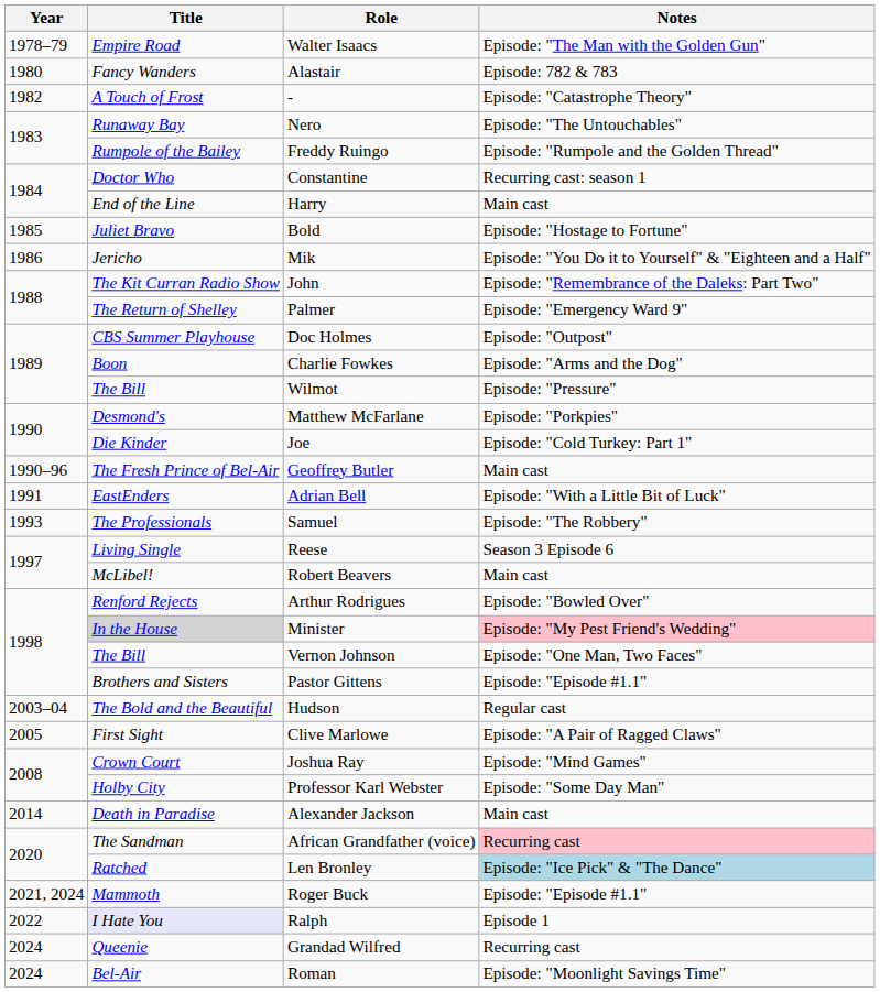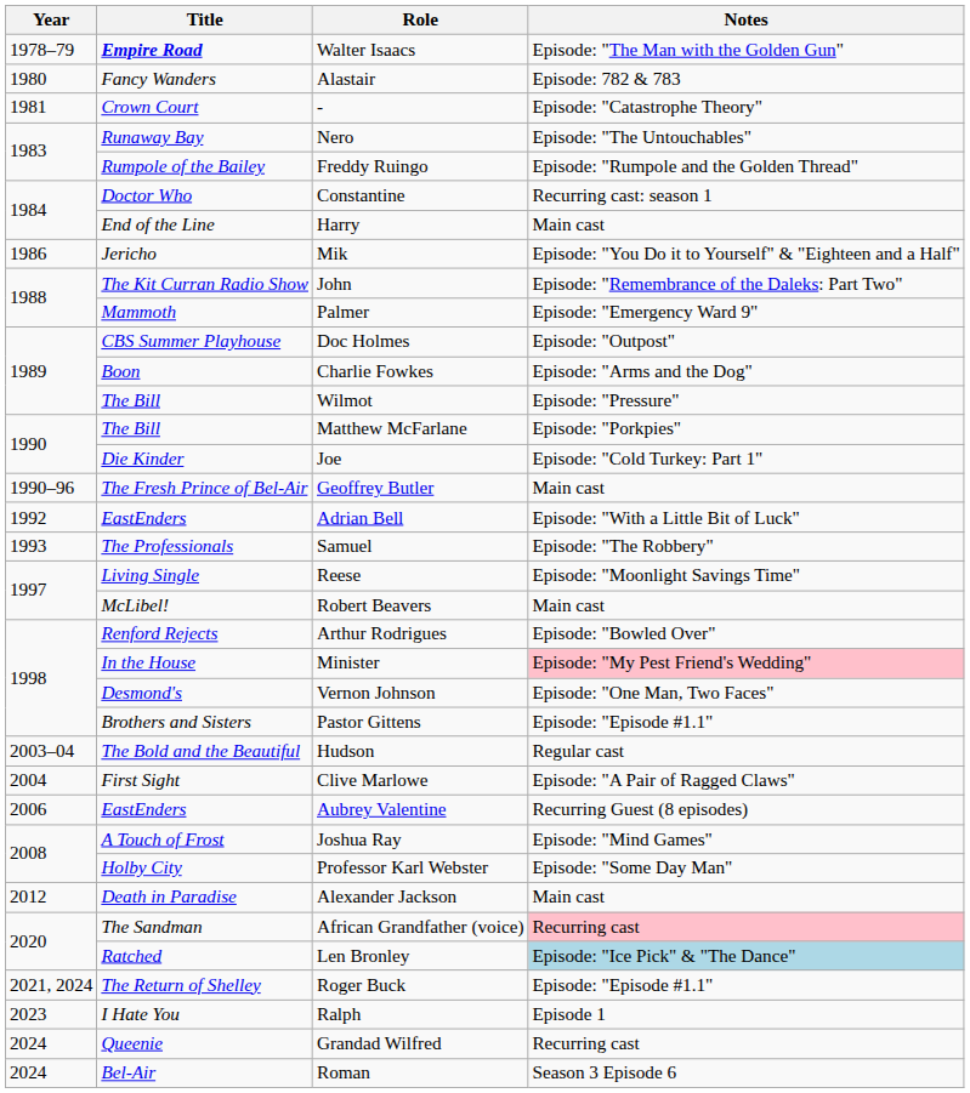 <table class="wikitable plainrowheaders sortable" style="margin-right: 0;">
 <tr>
 <th scope="col">Year</th>
 <th scope="col">Title</th>
 <th scope="col">Role</th>
 <th scope="col" class="unsortable">Notes</th>
 </tr>
 <tr>
 <td>1978–79</td>
-<td><em><a href='#'>Empire Road</a></em></td>
+<td><strong><em><a href='#'>Empire Road</a></em></strong></td>
 <td>Walter Isaacs</td>
 <td>Episode: "<a href='#'>The Man with the Golden Gun</a>"</td>
 </tr>
 <tr>
 <td>1980</td>
 <td><em>Fancy Wanders</em></td>
 <td>Alastair</td>
 <td>Episode: 782 & 783</td>
 </tr>
 <tr>
-<td>1982</td>
-<td><em><a href='#'>A Touch of Frost</a></em></td>
+<td>1981</td>
+<td><em><a href='#'>Crown Court</a></em></td>
 <td>-</td>
 <td>Episode: "Catastrophe Theory"</td>
 </tr>
 <tr>
 <td rowspan=2>1983</td>
 <td><em><a href='#'>Runaway Bay</a></em></td>
 <td>Nero</td>
 <td>Episode: "The Untouchables"</td>
 </tr>
 <tr>
 <td><em><a href='#'>Rumpole of the Bailey</a></em></td>
 <td>Freddy Ruingo</td>
 <td>Episode: "Rumpole and the Golden Thread"</td>
 </tr>
 <tr>
 <td rowspan=2>1984</td>
 <td><em><a href='#'>Doctor Who</a></em></td>
 <td>Constantine</td>
 <td>Recurring cast: season 1</td>
 </tr>
 <tr>
 <td><em>End of the Line</em></td>
 <td>Harry</td>
 <td>Main cast</td>
 </tr>
 <tr>
-<td>1985</td>
-<td><em><a href='#'>Juliet Bravo</a></em></td>
-<td>Bold</td>
-<td>Episode: "Hostage to Fortune"</td>
-</tr>
-<tr>
 <td>1986</td>
 <td><em>Jericho</em></td>
 <td>Mik</td>
 <td>Episode: "You Do it to Yourself" & "Eighteen and a Half"</td>
 </tr>
 <tr>
 <td rowspan=2>1988</td>
 <td><em><a href='#'>The Kit Curran Radio Show</a></em></td>
 <td>John</td>
 <td>Episode: "<a href='#'>Remembrance of the Daleks</a>: Part Two"</td>
 </tr>
 <tr>
-<td><em><a href='#'>The Return of Shelley</a></em></td>
+<td><em><a href='#'>Mammoth</a></em></td>
 <td>Palmer</td>
 <td>Episode: "Emergency Ward 9"</td>
 </tr>
 <tr>
 <td rowspan=3>1989</td>
 <td><em><a href='#'>CBS Summer Playhouse</a></em></td>
 <td>Doc Holmes</td>
 <td>Episode: "Outpost"</td>
 </tr>
 <tr>
 <td><em><a href='#'>Boon</a></em></td>
 <td>Charlie Fowkes</td>
 <td>Episode: "Arms and the Dog"</td>
 </tr>
 <tr>
 <td><em><a href='#'>The Bill</a></em></td>
 <td>Wilmot</td>
 <td>Episode: "Pressure"</td>
 </tr>
 <tr>
 <td rowspan=2>1990</td>
-<td><em><a href='#'>Desmond's</a></em></td>
+<td><em><a href='#'>The Bill</a></em></td>
 <td>Matthew McFarlane</td>
 <td>Episode: "Porkpies"</td>
 </tr>
 <tr>
 <td><em><a href='#'>Die Kinder</a></em></td>
 <td>Joe</td>
 <td>Episode: "Cold Turkey: Part 1"</td>
 </tr>
 <tr>
 <td>1990–96</td>
 <td><em><a href='#'>The Fresh Prince of Bel-Air</a></em></td>
 <td><a href='#'>Geoffrey Butler</a></td>
 <td>Main cast</td>
 </tr>
 <tr>
-<td>1991</td>
+<td>1992</td>
 <td><em><a href='#'>EastEnders</a></em></td>
 <td><a href='#'>Adrian Bell</a></td>
 <td>Episode: "With a Little Bit of Luck"</td>
 </tr>
 <tr>
 <td>1993</td>
 <td><em><a href='#'>The Professionals</a></em></td>
 <td>Samuel</td>
 <td>Episode: "The Robbery"</td>
 </tr>
 <tr>
 <td rowspan=2>1997</td>
 <td><em><a href='#'>Living Single</a></em></td>
 <td>Reese</td>
-<td>Season 3 Episode 6</td>
+<td>Episode: "Moonlight Savings Time"</td>
 </tr>
 <tr>
 <td><em>McLibel!</em></td>
 <td>Robert Beavers</td>
 <td>Main cast</td>
 </tr>
 <tr>
 <td rowspan=4>1998</td>
 <td><em><a href='#'>Renford Rejects</a></em></td>
 <td>Arthur Rodrigues</td>
 <td>Episode: "Bowled Over"</td>
 </tr>
 <tr>
-<td style="background: lightgrey;"><em><a href='#'>In the House</a></em></td>
+<td><em><a href='#'>In the House</a></em></td>
 <td>Minister</td>
 <td style="background: pink;">Episode: "My Pest Friend's Wedding"</td>
 </tr>
 <tr>
-<td><em><a href='#'>The Bill</a></em></td>
+<td><em><a href='#'>Desmond's</a></em></td>
 <td>Vernon Johnson</td>
 <td>Episode: "One Man, Two Faces"</td>
 </tr>
 <tr>
 <td><em>Brothers and Sisters</em></td>
 <td>Pastor Gittens</td>
 <td>Episode: "Episode #1.1"</td>
 </tr>
 <tr>
 <td>2003–04</td>
 <td><em><a href='#'>The Bold and the Beautiful</a></em></td>
 <td>Hudson</td>
 <td>Regular cast</td>
 </tr>
 <tr>
-<td>2005</td>
+<td>2004</td>
 <td><em>First Sight</em></td>
 <td>Clive Marlowe</td>
 <td>Episode: "A Pair of Ragged Claws"</td>
 </tr>
 <tr>
+<td>2006</td>
+<td><em><a href='#'>EastEnders</a></em></td>
+<td><a href='#'>Aubrey Valentine</a></td>
+<td>Recurring Guest (8 episodes)</td>
+</tr>
+<tr>
 <td rowspan=2>2008</td>
-<td><em><a href='#'>Crown Court</a></em></td>
+<td><em><a href='#'>A Touch of Frost</a></em></td>
 <td>Joshua Ray</td>
 <td>Episode: "Mind Games"</td>
 </tr>
 <tr>
 <td><em><a href='#'>Holby City</a></em></td>
 <td>Professor Karl Webster</td>
 <td>Episode: "Some Day Man"</td>
 </tr>
 <tr>
-<td>2014</td>
+<td>2012</td>
 <td><em><a href='#'>Death in Paradise</a></em></td>
 <td>Alexander Jackson</td>
 <td>Main cast</td>
 </tr>
 <tr>
 <td rowspan=2>2020</td>
 <td><em>The Sandman</em></td>
 <td>African Grandfather (voice)</td>
 <td style="background: pink;">Recurring cast</td>
 </tr>
 <tr>
 <td><em><a href='#'>Ratched</a></em></td>
 <td>Len Bronley</td>
 <td style="background: lightblue;">Episode: "Ice Pick" & "The Dance"</td>
 </tr>
 <tr>
 <td>2021, 2024</td>
-<td><em><a href='#'>Mammoth</a></em></td>
+<td><em><a href='#'>The Return of Shelley</a></em></td>
 <td>Roger Buck</td>
 <td>Episode: "Episode #1.1"</td>
 </tr>
 <tr>
-<td>2022</td>
-<td style="background: lavender;"><em>I Hate You</em></td>
+<td>2023</td>
+<td><em>I Hate You</em></td>
 <td>Ralph</td>
 <td>Episode 1</td>
 </tr>
 <tr>
 <td>2024</td>
 <td><em><a href='#'>Queenie</a></em></td>
 <td>Grandad Wilfred</td>
 <td>Recurring cast</td>
 </tr>
 <tr>
 <td>2024</td>
 <td><em><a href='#'>Bel-Air</a></em></td>
 <td>Roman</td>
-<td>Episode: "Moonlight Savings Time"</td>
+<td>Season 3 Episode 6</td>
 </tr>
 </table>
